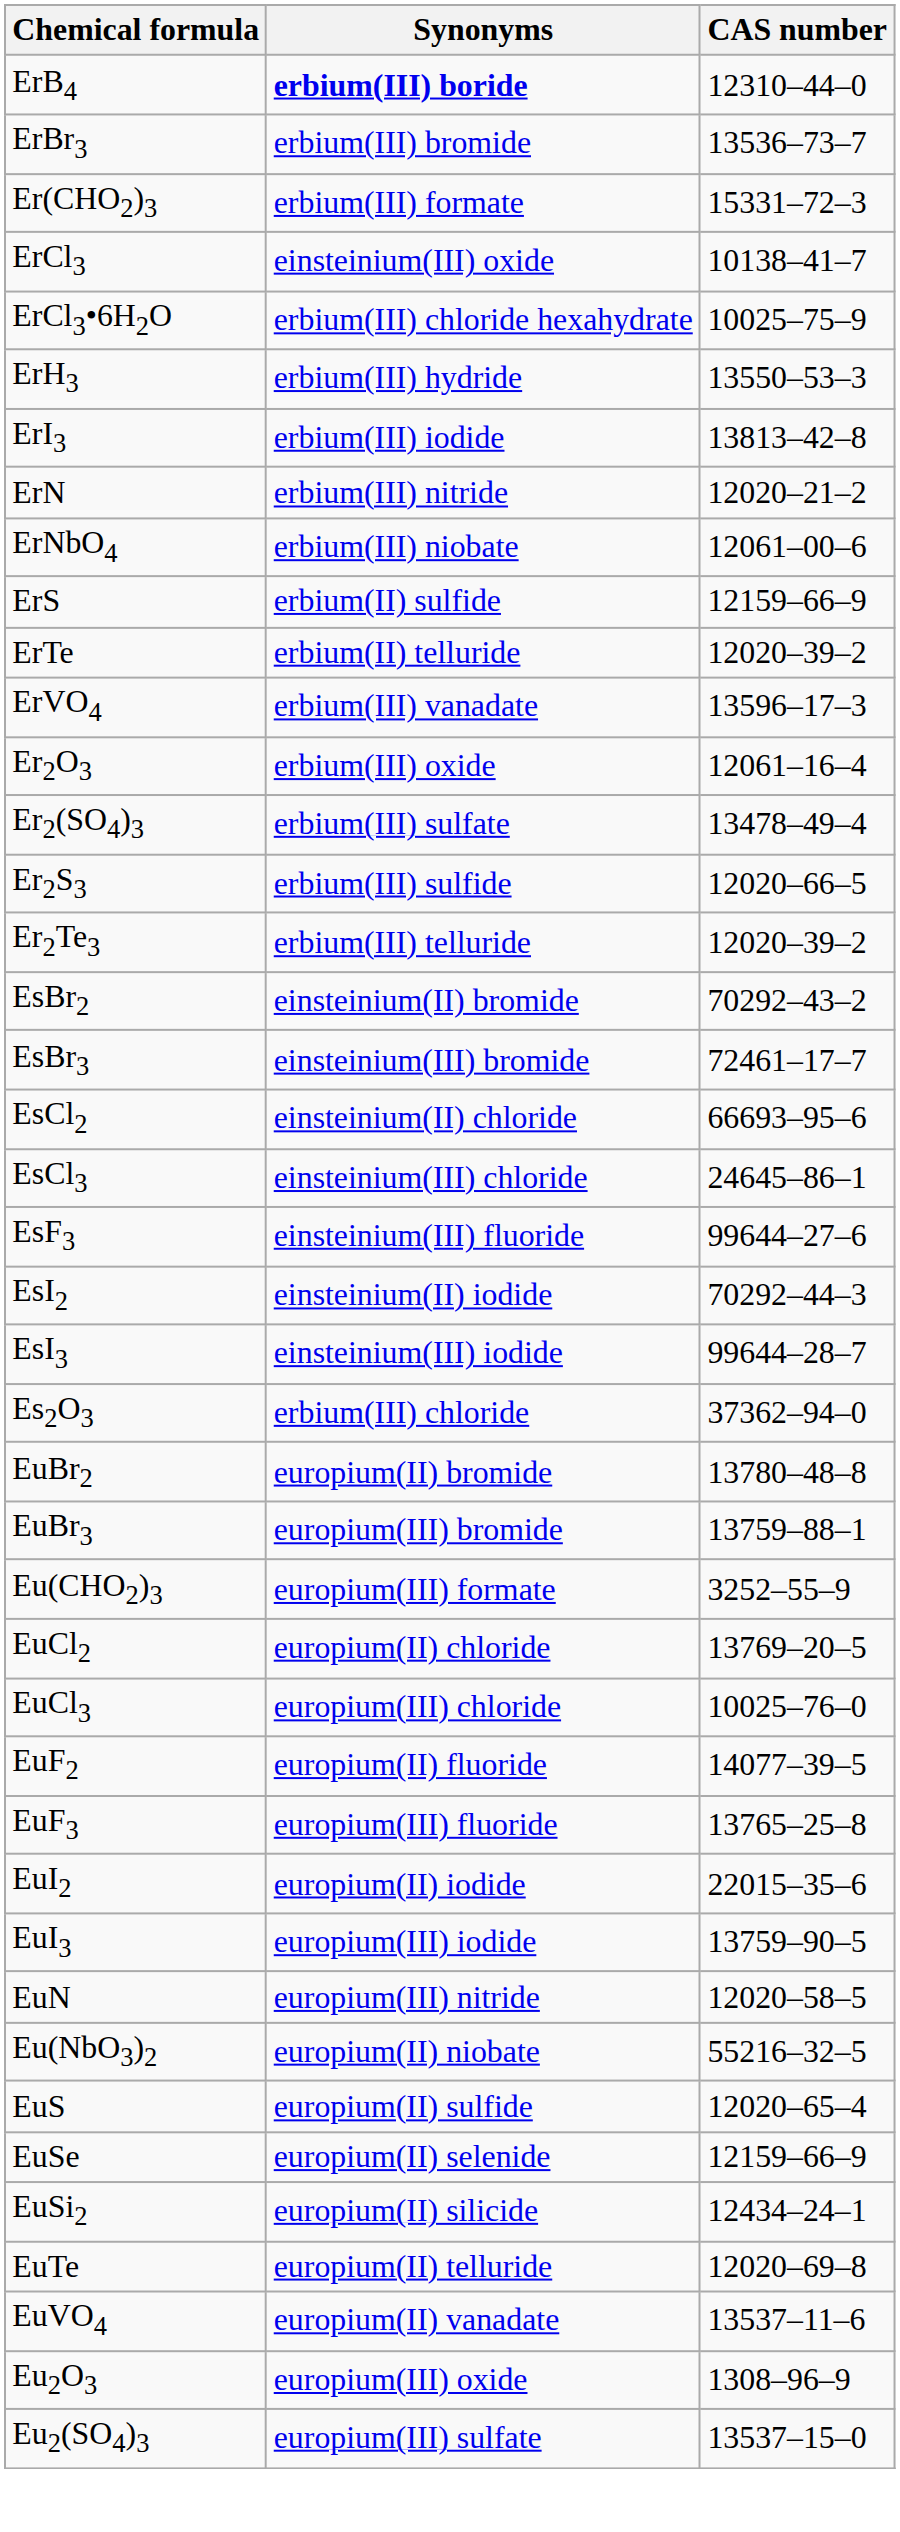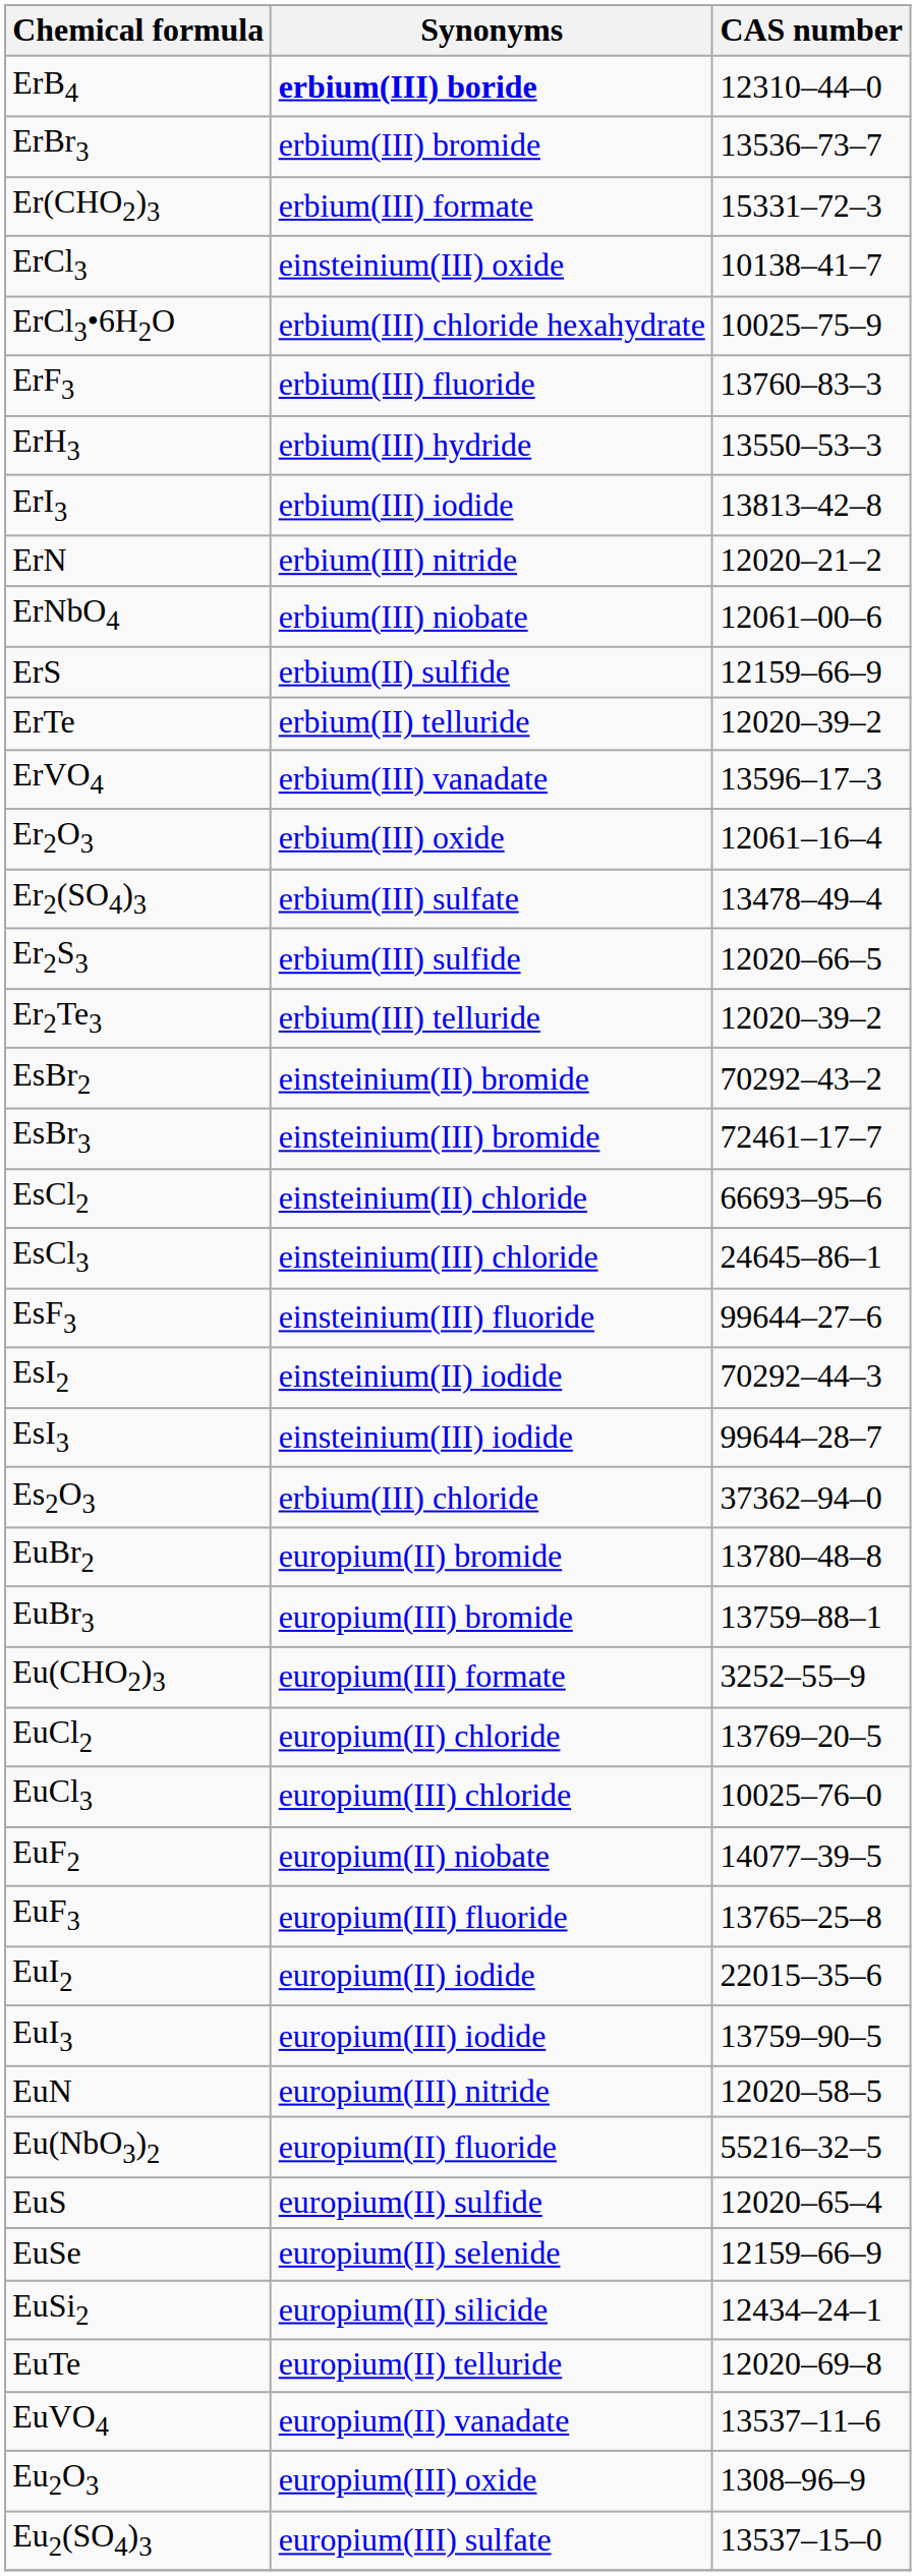 <table class="wikitable">
 <tr>
 <th>Chemical formula</th>
 <th>Synonyms</th>
 <th>CAS number</th>
 </tr>
 <tr>
 <td>ErB<sub>4</sub></td>
 <td><strong><a href='#'>erbium(III) boride</a></strong></td>
 <td>12310–44–0</td>
 </tr>
 <tr>
 <td>ErBr<sub>3</sub></td>
 <td><a href='#'>erbium(III) bromide</a></td>
 <td>13536–73–7</td>
 </tr>
 <tr>
 <td>Er(CHO<sub>2</sub>)<sub>3</sub></td>
 <td><a href='#'>erbium(III) formate</a></td>
 <td>15331–72–3</td>
 </tr>
 <tr>
 <td>ErCl<sub>3</sub></td>
 <td><a href='#'>einsteinium(III) oxide</a></td>
 <td>10138–41–7</td>
 </tr>
 <tr>
 <td>ErCl<sub>3</sub>•6H<sub>2</sub>O</td>
 <td><a href='#'>erbium(III) chloride hexahydrate</a></td>
 <td>10025–75–9</td>
+</tr>
+<tr>
+<td>ErF<sub>3</sub></td>
+<td><a href='#'>erbium(III) fluoride</a></td>
+<td>13760–83–3</td>
 </tr>
 <tr>
 <td>ErH<sub>3</sub></td>
 <td><a href='#'>erbium(III) hydride</a></td>
 <td>13550–53–3</td>
 </tr>
 <tr>
 <td>ErI<sub>3</sub></td>
 <td><a href='#'>erbium(III) iodide</a></td>
 <td>13813–42–8</td>
 </tr>
 <tr>
 <td>ErN</td>
 <td><a href='#'>erbium(III) nitride</a></td>
 <td>12020–21–2</td>
 </tr>
 <tr>
 <td>ErNbO<sub>4</sub></td>
 <td><a href='#'>erbium(III) niobate</a></td>
 <td>12061–00–6</td>
 </tr>
 <tr>
 <td>ErS</td>
 <td><a href='#'>erbium(II) sulfide</a></td>
 <td>12159–66–9</td>
 </tr>
 <tr>
 <td>ErTe</td>
 <td><a href='#'>erbium(II) telluride</a></td>
 <td>12020–39–2</td>
 </tr>
 <tr>
 <td>ErVO<sub>4</sub></td>
 <td><a href='#'>erbium(III) vanadate</a></td>
 <td>13596–17–3</td>
 </tr>
 <tr>
 <td>Er<sub>2</sub>O<sub>3</sub></td>
 <td><a href='#'>erbium(III) oxide</a></td>
 <td>12061–16–4</td>
 </tr>
 <tr>
 <td>Er<sub>2</sub>(SO<sub>4</sub>)<sub>3</sub></td>
 <td><a href='#'>erbium(III) sulfate</a></td>
 <td>13478–49–4</td>
 </tr>
 <tr>
 <td>Er<sub>2</sub>S<sub>3</sub></td>
 <td><a href='#'>erbium(III) sulfide</a></td>
 <td>12020–66–5</td>
 </tr>
 <tr>
 <td>Er<sub>2</sub>Te<sub>3</sub></td>
 <td><a href='#'>erbium(III) telluride</a></td>
 <td>12020–39–2</td>
 </tr>
 <tr>
 <td>EsBr<sub>2</sub></td>
 <td><a href='#'>einsteinium(II) bromide</a></td>
 <td>70292–43–2</td>
 </tr>
 <tr>
 <td>EsBr<sub>3</sub></td>
 <td><a href='#'>einsteinium(III) bromide</a></td>
 <td>72461–17–7</td>
 </tr>
 <tr>
 <td>EsCl<sub>2</sub></td>
 <td><a href='#'>einsteinium(II) chloride</a></td>
 <td>66693–95–6</td>
 </tr>
 <tr>
 <td>EsCl<sub>3</sub></td>
 <td><a href='#'>einsteinium(III) chloride</a></td>
 <td>24645–86–1</td>
 </tr>
 <tr>
 <td>EsF<sub>3</sub></td>
 <td><a href='#'>einsteinium(III) fluoride</a></td>
 <td>99644–27–6</td>
 </tr>
 <tr>
 <td>EsI<sub>2</sub></td>
 <td><a href='#'>einsteinium(II) iodide</a></td>
 <td>70292–44–3</td>
 </tr>
 <tr>
 <td>EsI<sub>3</sub></td>
 <td><a href='#'>einsteinium(III) iodide</a></td>
 <td>99644–28–7</td>
 </tr>
 <tr>
 <td>Es<sub>2</sub>O<sub>3</sub></td>
 <td><a href='#'>erbium(III) chloride</a></td>
 <td>37362–94–0</td>
 </tr>
 <tr>
 <td>EuBr<sub>2</sub></td>
 <td><a href='#'>europium(II) bromide</a></td>
 <td>13780–48–8</td>
 </tr>
 <tr>
 <td>EuBr<sub>3</sub></td>
 <td><a href='#'>europium(III) bromide</a></td>
 <td>13759–88–1</td>
 </tr>
 <tr>
 <td>Eu(CHO<sub>2</sub>)<sub>3</sub></td>
 <td><a href='#'>europium(III) formate</a></td>
 <td>3252–55–9</td>
 </tr>
 <tr>
 <td>EuCl<sub>2</sub></td>
 <td><a href='#'>europium(II) chloride</a></td>
 <td>13769–20–5</td>
 </tr>
 <tr>
 <td>EuCl<sub>3</sub></td>
 <td><a href='#'>europium(III) chloride</a></td>
 <td>10025–76–0</td>
 </tr>
 <tr>
 <td>EuF<sub>2</sub></td>
-<td><a href='#'>europium(II) fluoride</a></td>
+<td><a href='#'>europium(II) niobate</a></td>
 <td>14077–39–5</td>
 </tr>
 <tr>
 <td>EuF<sub>3</sub></td>
 <td><a href='#'>europium(III) fluoride</a></td>
 <td>13765–25–8</td>
 </tr>
 <tr>
 <td>EuI<sub>2</sub></td>
 <td><a href='#'>europium(II) iodide</a></td>
 <td>22015–35–6</td>
 </tr>
 <tr>
 <td>EuI<sub>3</sub></td>
 <td><a href='#'>europium(III) iodide</a></td>
 <td>13759–90–5</td>
 </tr>
 <tr>
 <td>EuN</td>
 <td><a href='#'>europium(III) nitride</a></td>
 <td>12020–58–5</td>
 </tr>
 <tr>
 <td>Eu(NbO<sub>3</sub>)<sub>2</sub></td>
-<td><a href='#'>europium(II) niobate</a></td>
+<td><a href='#'>europium(II) fluoride</a></td>
 <td>55216–32–5</td>
 </tr>
 <tr>
 <td>EuS</td>
 <td><a href='#'>europium(II) sulfide</a></td>
 <td>12020–65–4</td>
 </tr>
 <tr>
 <td>EuSe</td>
 <td><a href='#'>europium(II) selenide</a></td>
 <td>12159–66–9</td>
 </tr>
 <tr>
 <td>EuSi<sub>2</sub></td>
 <td><a href='#'>europium(II) silicide</a></td>
 <td>12434–24–1</td>
 </tr>
 <tr>
 <td>EuTe</td>
 <td><a href='#'>europium(II) telluride</a></td>
 <td>12020–69–8</td>
 </tr>
 <tr>
 <td>EuVO<sub>4</sub></td>
 <td><a href='#'>europium(II) vanadate</a></td>
 <td>13537–11–6</td>
 </tr>
 <tr>
 <td>Eu<sub>2</sub>O<sub>3</sub></td>
 <td><a href='#'>europium(III) oxide</a></td>
 <td>1308–96–9</td>
 </tr>
 <tr>
 <td>Eu<sub>2</sub>(SO<sub>4</sub>)<sub>3</sub></td>
 <td><a href='#'>europium(III) sulfate</a></td>
 <td>13537–15–0</td>
 </tr>
 <tr>
 </tr>
 </table>
